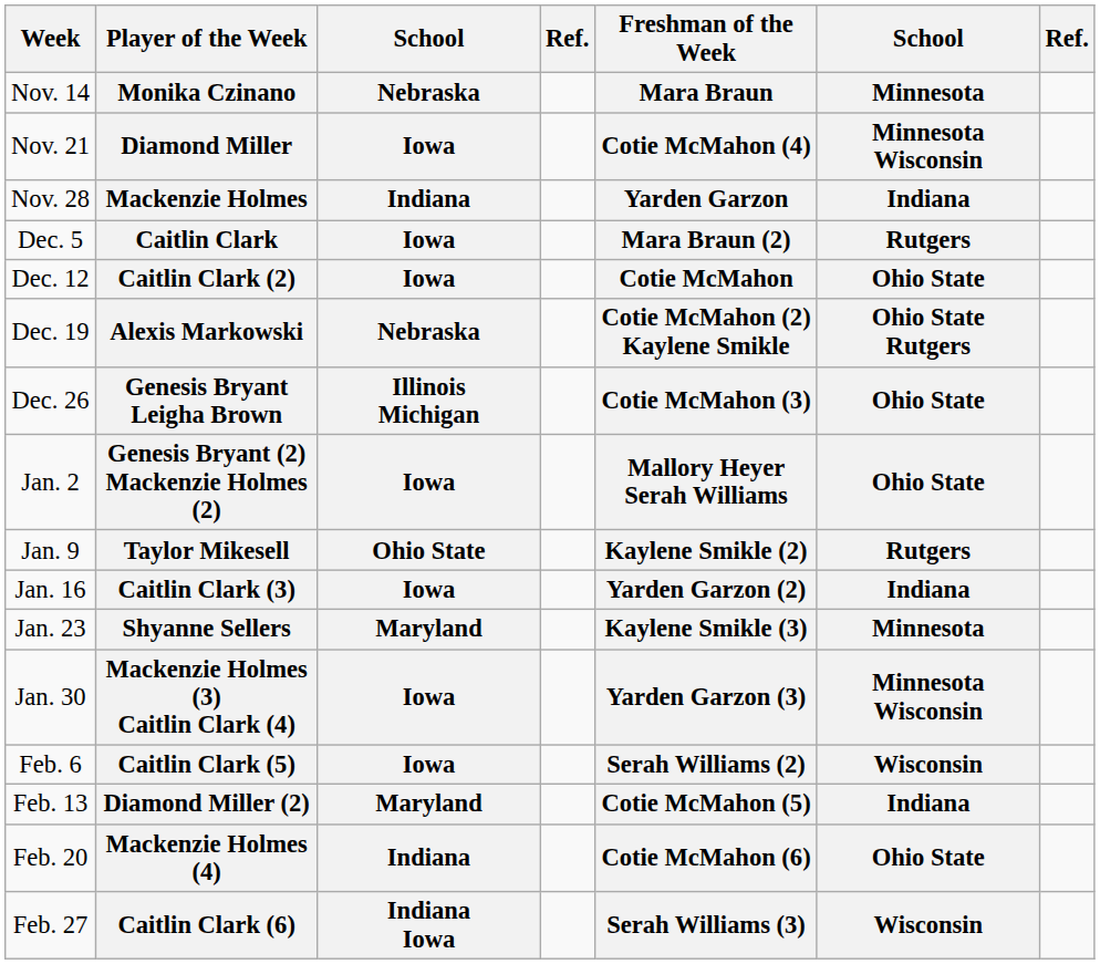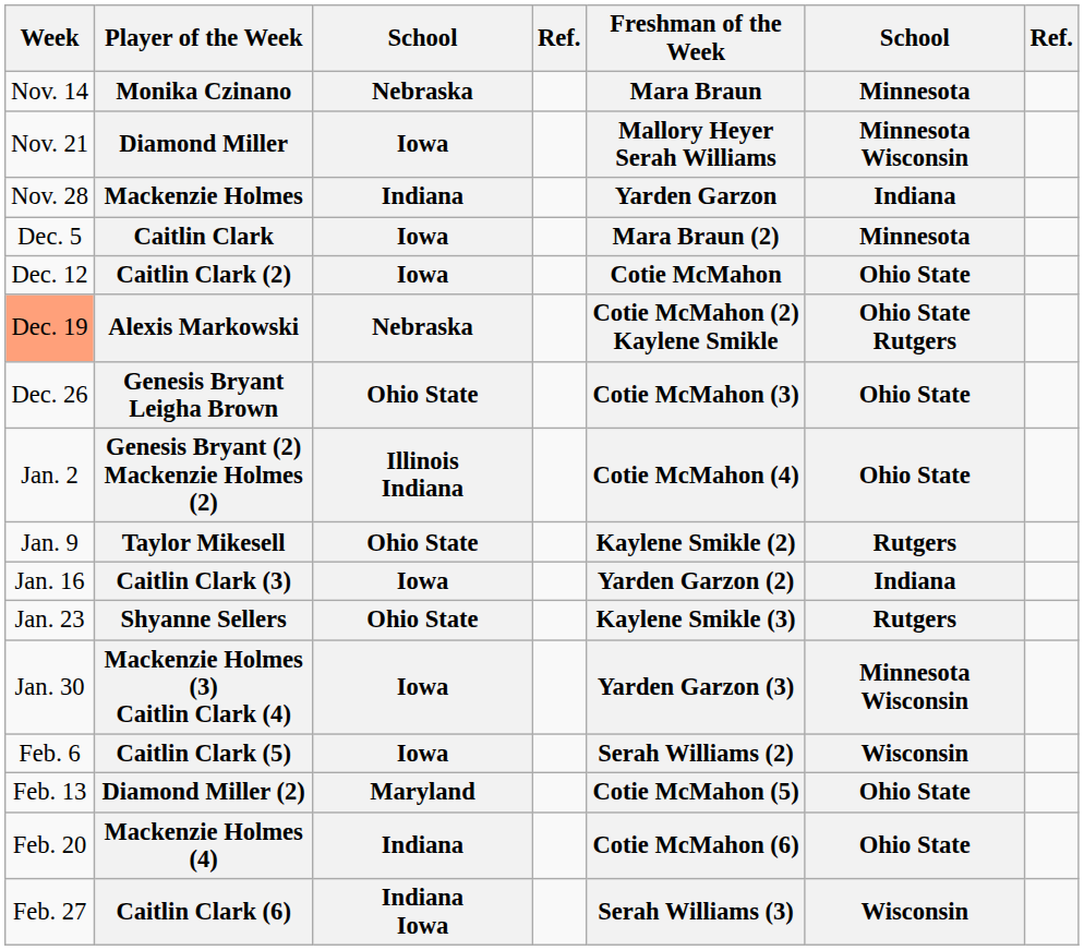 <table class=wikitable style="text-align:center">
 <tr>
 <th>Week</th>
 <th>Player of the Week</th>
 <th>School</th>
 <th>Ref.</th>
 <th>Freshman of the Week</th>
 <th>School</th>
 <th>Ref.</th>
 </tr>
 <tr>
 <td>Nov. 14</td>
 <th style=>Monika Czinano</th>
 <th style=>Nebraska</th>
 <td></td>
 <th style=>Mara Braun</th>
 <th style=>Minnesota</th>
 <td></td>
 </tr>
 <tr>
 <td>Nov. 21</td>
 <th style=>Diamond Miller</th>
 <th style=>Iowa</th>
 <td></td>
-<th style=>Cotie McMahon (4)</th>
+<th width=135>Mallory Heyer<br>Serah Williams</th>
 <th width=135>Minnesota<br>Wisconsin</th>
 <td></td>
 </tr>
 <tr>
 <td>Nov. 28</td>
 <th style=>Mackenzie Holmes</th>
 <th style=>Indiana</th>
 <td></td>
 <th style=>Yarden Garzon</th>
 <th style=>Indiana</th>
 <td></td>
 </tr>
 <tr>
 <td>Dec. 5</td>
 <th style=>Caitlin Clark</th>
 <th style=>Iowa</th>
 <td></td>
 <th style=>Mara Braun (2)</th>
-<th style=>Rutgers</th>
+<th style=>Minnesota</th>
 <td></td>
 </tr>
 <tr>
 <td>Dec. 12</td>
 <th style=>Caitlin Clark (2)</th>
 <th style=>Iowa</th>
 <td></td>
 <th style=>Cotie McMahon</th>
 <th style=>Ohio State</th>
 <td></td>
 </tr>
 <tr>
-<td>Dec. 19</td>
+<td style="background: lightsalmon;">Dec. 19</td>
 <th style=>Alexis Markowski</th>
 <th style=>Nebraska</th>
 <td></td>
 <th width=135>Cotie McMahon (2)<br>Kaylene Smikle</th>
 <th width=135>Ohio State<br>Rutgers</th>
 <td></td>
 </tr>
 <tr>
 <td>Dec. 26</td>
 <th width=135>Genesis Bryant<br>Leigha Brown</th>
-<th width=135>Illinois<br>Michigan</th>
+<th style=>Ohio State</th>
 <td></td>
 <th style=>Cotie McMahon (3)</th>
 <th style=>Ohio State</th>
 <td></td>
 </tr>
 <tr>
 <td>Jan. 2</td>
 <th width=135>Genesis Bryant (2)<br>Mackenzie Holmes (2)</th>
-<th style=>Iowa</th>
+<th width=135>Illinois<br>Indiana</th>
 <td></td>
-<th width=135>Mallory Heyer<br>Serah Williams</th>
+<th style=>Cotie McMahon (4)</th>
 <th style=>Ohio State</th>
 <td></td>
 </tr>
 <tr>
 <td>Jan. 9</td>
 <th style=>Taylor Mikesell</th>
 <th style=>Ohio State</th>
 <td></td>
 <th style=>Kaylene Smikle (2)</th>
 <th style=>Rutgers</th>
 <td></td>
 </tr>
 <tr>
 <td>Jan. 16</td>
 <th style=>Caitlin Clark (3)</th>
 <th style=>Iowa</th>
 <td></td>
 <th style=>Yarden Garzon (2)</th>
 <th style=>Indiana</th>
 <td></td>
 </tr>
 <tr>
 <td>Jan. 23</td>
 <th style=>Shyanne Sellers</th>
-<th style=>Maryland</th>
+<th style=>Ohio State</th>
 <td></td>
 <th style=>Kaylene Smikle (3)</th>
-<th style=>Minnesota</th>
+<th style=>Rutgers</th>
 <td></td>
 </tr>
 <tr>
 <td>Jan. 30</td>
 <th width=135>Mackenzie Holmes (3)<br>Caitlin Clark (4)</th>
 <th style=>Iowa</th>
 <td></td>
 <th style=>Yarden Garzon (3)</th>
 <th width=135>Minnesota<br>Wisconsin</th>
 <td></td>
 </tr>
 <tr>
 <td>Feb. 6</td>
 <th style=>Caitlin Clark (5)</th>
 <th style=>Iowa</th>
 <td></td>
 <th style=>Serah Williams (2)</th>
 <th style=>Wisconsin</th>
 <td></td>
 </tr>
 <tr>
 <td>Feb. 13</td>
 <th style=>Diamond Miller (2)</th>
 <th style=>Maryland</th>
 <td></td>
 <th style=>Cotie McMahon (5)</th>
-<th style=>Indiana</th>
+<th style=>Ohio State</th>
 <td></td>
 </tr>
 <tr>
 <td>Feb. 20</td>
 <th style=>Mackenzie Holmes (4)</th>
 <th style=>Indiana</th>
 <td></td>
 <th style=>Cotie McMahon (6)</th>
 <th style=>Ohio State</th>
 <td></td>
 </tr>
 <tr>
 <td>Feb. 27</td>
 <th style=>Caitlin Clark (6)</th>
 <th width=135>Indiana<br>Iowa</th>
 <td></td>
 <th style=>Serah Williams (3)</th>
 <th style=>Wisconsin</th>
 <td></td>
 </tr>
 </table>
